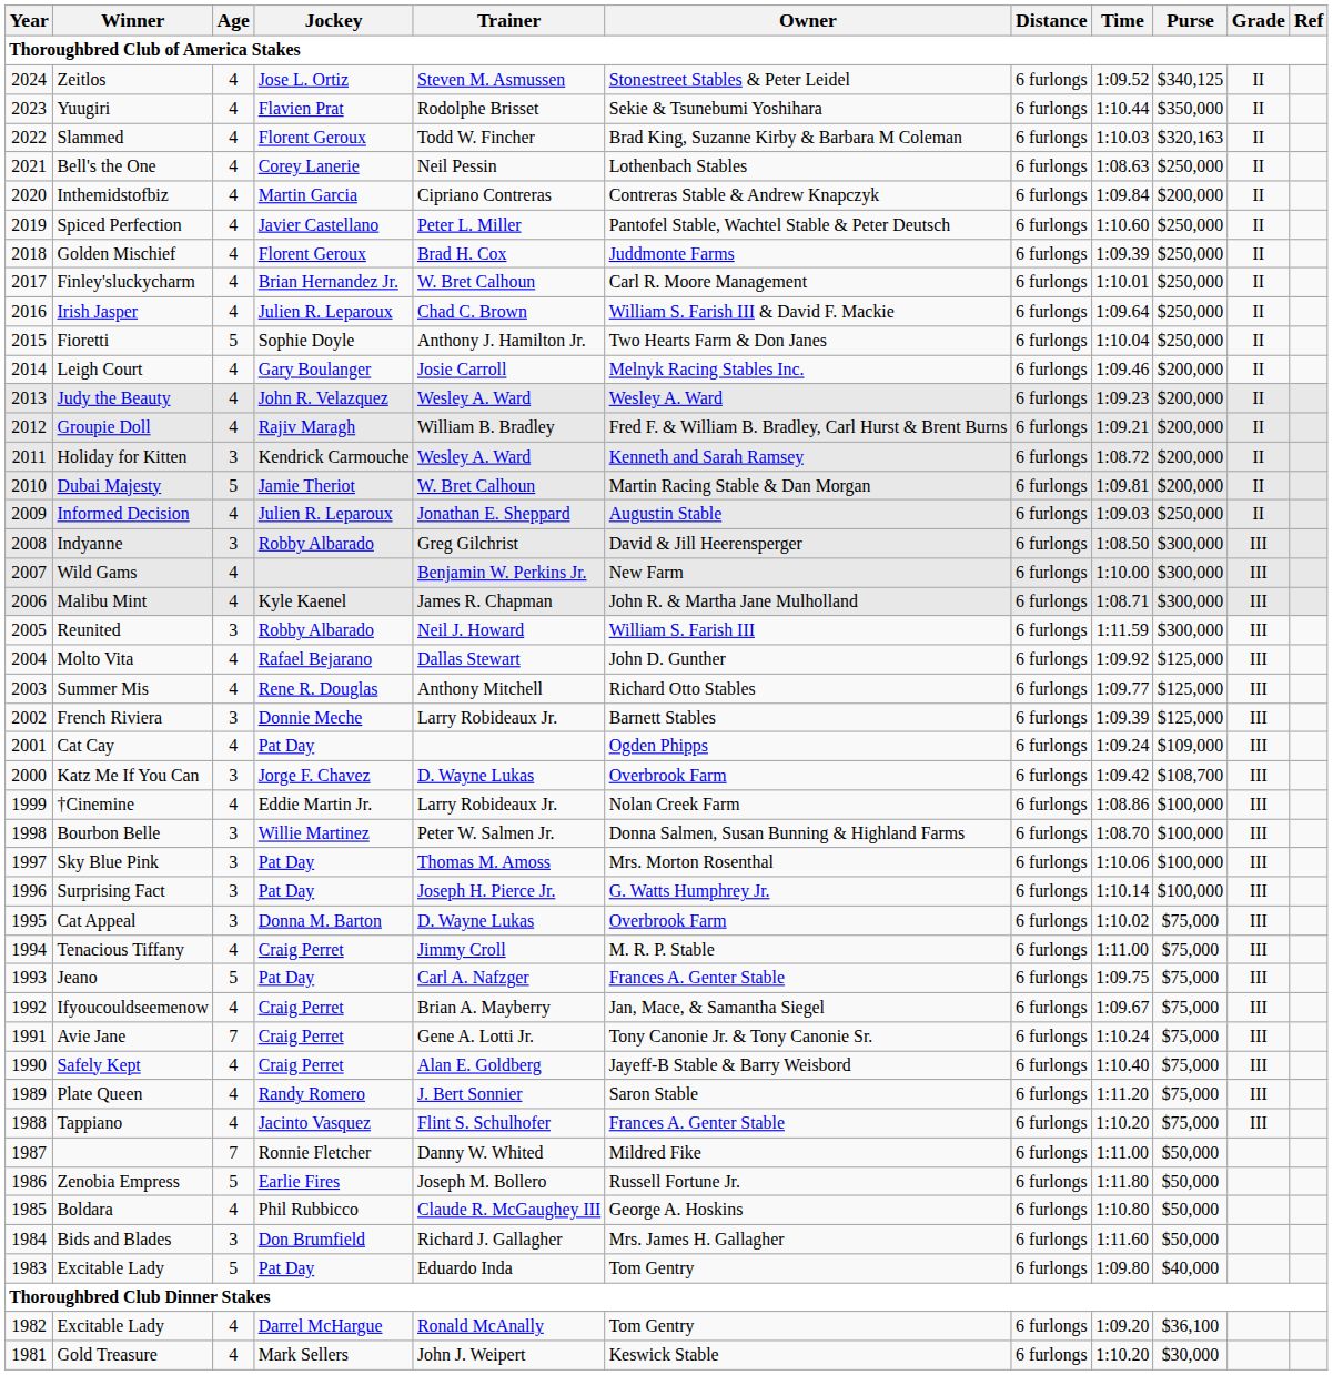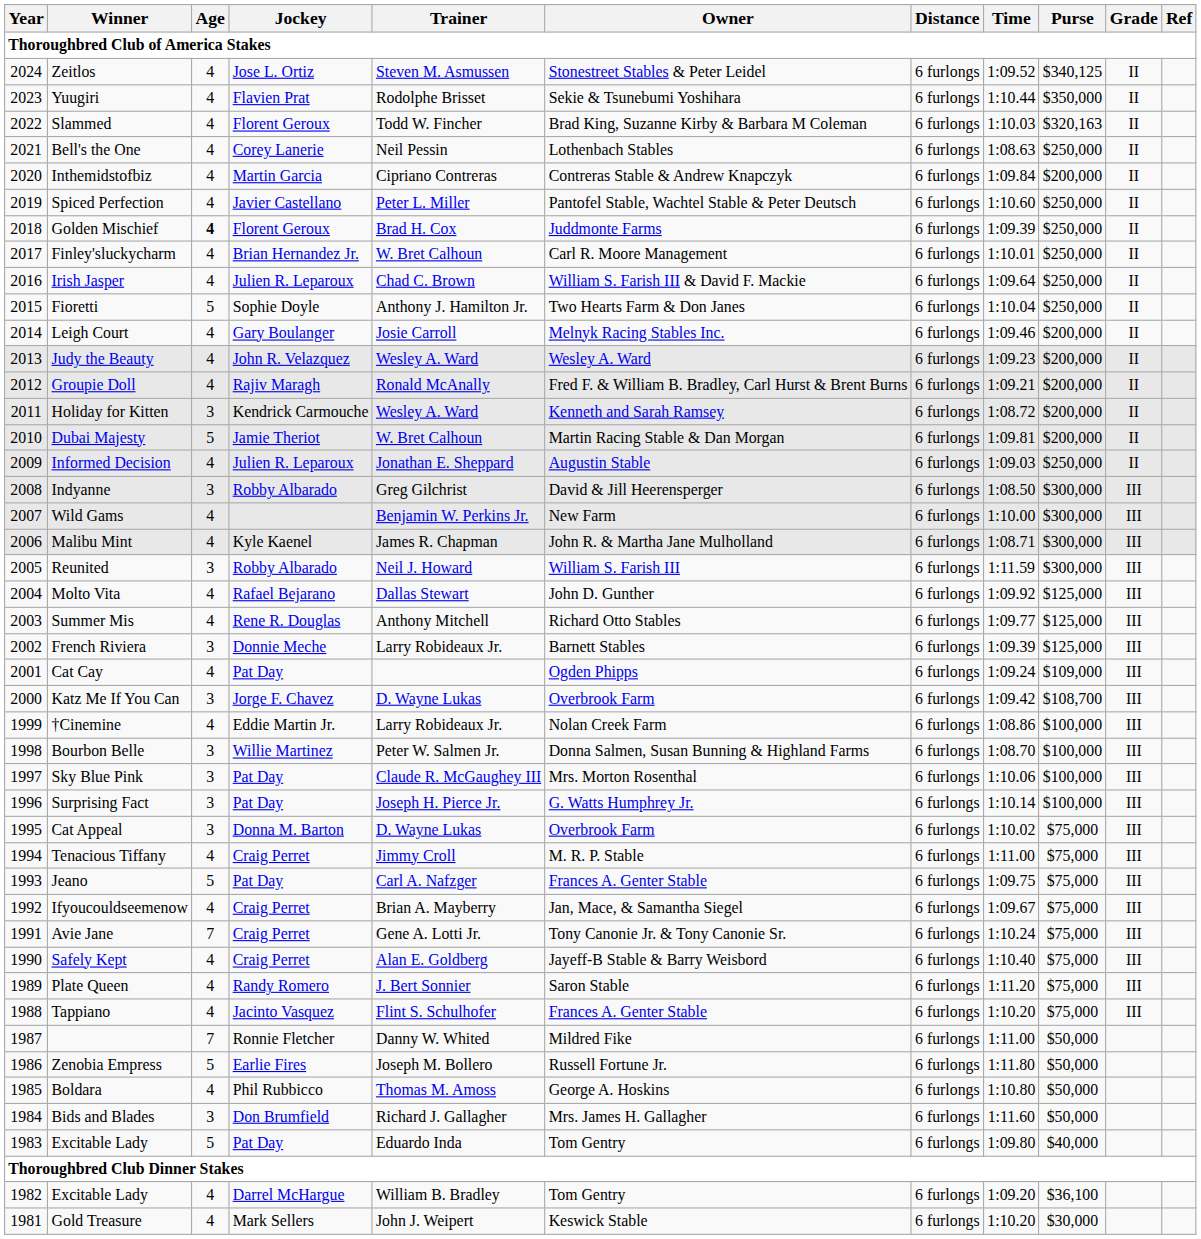 <table class="wikitable sortable">
 <tr>
 <th>Year</th>
 <th>Winner</th>
 <th>Age</th>
 <th>Jockey</th>
 <th>Trainer</th>
 <th>Owner</th>
 <th>Distance</th>
 <th>Time</th>
 <th>Purse</th>
 <th>Grade</th>
 <th>Ref</th>
 </tr>
 <tr style="font-size:90%; background-color:white">
 <td align="left" colspan=11><strong>Thoroughbred Club of America Stakes</strong></td>
 </tr>
 <tr style="font-size:90%;">
 <td align=center>2024</td>
 <td>Zeitlos</td>
 <td align=center>4</td>
 <td><a href='#'>Jose L. Ortiz</a></td>
 <td><a href='#'>Steven M. Asmussen</a></td>
 <td><a href='#'>Stonestreet Stables</a> & Peter Leidel</td>
 <td align=center>6 furlongs</td>
 <td align=center>1:09.52</td>
 <td align=center>$340,125</td>
 <td align=center>II</td>
 <td></td>
 </tr>
 <tr style="font-size:90%;">
 <td align=center>2023</td>
 <td>Yuugiri</td>
 <td align=center>4</td>
 <td><a href='#'>Flavien Prat</a></td>
 <td>Rodolphe Brisset</td>
 <td>Sekie & Tsunebumi Yoshihara</td>
 <td align=center>6 furlongs</td>
 <td align=center>1:10.44</td>
 <td align=center>$350,000</td>
 <td align=center>II</td>
 <td></td>
 </tr>
 <tr style="font-size:90%;">
 <td align=center>2022</td>
 <td>Slammed</td>
 <td align=center>4</td>
 <td><a href='#'>Florent Geroux</a></td>
 <td>Todd W. Fincher</td>
 <td>Brad King, Suzanne Kirby & Barbara M Coleman</td>
 <td align=center>6 furlongs</td>
 <td align=center>1:10.03</td>
 <td align=center>$320,163</td>
 <td align=center>II</td>
 <td></td>
 </tr>
 <tr style="font-size:90%;">
 <td align=center>2021</td>
 <td>Bell's the One</td>
 <td align=center>4</td>
 <td><a href='#'>Corey Lanerie</a></td>
 <td>Neil Pessin</td>
 <td>Lothenbach Stables</td>
 <td align=center>6 furlongs</td>
 <td align=center>1:08.63</td>
 <td align=center>$250,000</td>
 <td align=center>II</td>
 <td></td>
 </tr>
 <tr style="font-size:90%;">
 <td align=center>2020</td>
 <td>Inthemidstofbiz</td>
 <td align=center>4</td>
 <td><a href='#'>Martin Garcia</a></td>
 <td>Cipriano Contreras</td>
 <td>Contreras Stable & Andrew Knapczyk</td>
 <td align=center>6 furlongs</td>
 <td align=center>1:09.84</td>
 <td align=center>$200,000</td>
 <td align=center>II</td>
 <td></td>
 </tr>
 <tr style="font-size:90%;">
 <td align=center>2019</td>
 <td>Spiced Perfection</td>
 <td align=center>4</td>
 <td><a href='#'>Javier Castellano</a></td>
 <td><a href='#'>Peter L. Miller</a></td>
 <td>Pantofel Stable, Wachtel Stable & Peter Deutsch</td>
 <td align=center>6 furlongs</td>
 <td align=center>1:10.60</td>
 <td align=center>$250,000</td>
 <td align=center>II</td>
 <td></td>
 </tr>
 <tr style="font-size:90%;">
 <td align=center>2018</td>
 <td>Golden Mischief</td>
-<td align=center>4</td>
+<td align=center><strong>4</strong></td>
 <td><a href='#'>Florent Geroux</a></td>
 <td><a href='#'>Brad H. Cox</a></td>
 <td><a href='#'>Juddmonte Farms</a></td>
 <td align=center>6 furlongs</td>
 <td align=center>1:09.39</td>
 <td align=center>$250,000</td>
 <td align=center>II</td>
 <td></td>
 </tr>
 <tr style="font-size:90%;">
 <td align=center>2017</td>
 <td>Finley'sluckycharm</td>
 <td align=center>4</td>
 <td><a href='#'>Brian Hernandez Jr.</a></td>
 <td><a href='#'>W. Bret Calhoun</a></td>
 <td>Carl R. Moore Management</td>
 <td align=center>6 furlongs</td>
 <td align=center>1:10.01</td>
 <td align=center>$250,000</td>
 <td align=center>II</td>
 <td></td>
 </tr>
 <tr style="font-size:90%;">
 <td align=center>2016</td>
 <td><a href='#'>Irish Jasper</a></td>
 <td align=center>4</td>
 <td><a href='#'>Julien R. Leparoux</a></td>
 <td><a href='#'>Chad C. Brown</a></td>
 <td><a href='#'>William S. Farish III</a> & David F. Mackie</td>
 <td align=center>6 furlongs</td>
 <td align=center>1:09.64</td>
 <td align=center>$250,000</td>
 <td align=center>II</td>
 <td></td>
 </tr>
 <tr style="font-size:90%;">
 <td align=center>2015</td>
 <td>Fioretti</td>
 <td align=center>5</td>
 <td>Sophie Doyle</td>
 <td>Anthony J. Hamilton Jr.</td>
 <td>Two Hearts Farm &  Don Janes</td>
 <td align=center>6 furlongs</td>
 <td align=center>1:10.04</td>
 <td align=center>$250,000</td>
 <td align=center>II</td>
 <td></td>
 </tr>
 <tr style="font-size:90%;">
 <td align=center>2014</td>
 <td>Leigh Court</td>
 <td align=center>4</td>
 <td><a href='#'>Gary Boulanger</a></td>
 <td><a href='#'>Josie Carroll</a></td>
 <td><a href='#'>Melnyk Racing Stables Inc.</a></td>
 <td align=center>6 furlongs</td>
 <td align=center>1:09.46</td>
 <td align=center>$200,000</td>
 <td align=center>II</td>
 <td></td>
 </tr>
 <tr style="font-size:90%; background-color:#E8E8E8">
 <td align=center>2013</td>
 <td><a href='#'>Judy the Beauty</a></td>
 <td align=center>4</td>
 <td><a href='#'>John R. Velazquez</a></td>
 <td><a href='#'>Wesley A. Ward</a></td>
 <td><a href='#'>Wesley A. Ward</a></td>
 <td align=center>6 furlongs</td>
 <td align=center>1:09.23</td>
 <td align=center>$200,000</td>
 <td align=center>II</td>
 <td></td>
 </tr>
 <tr style="font-size:90%; background-color:#E8E8E8">
 <td align=center>2012</td>
 <td><a href='#'>Groupie Doll</a></td>
 <td align=center>4</td>
 <td><a href='#'>Rajiv Maragh</a></td>
-<td>William B. Bradley</td>
+<td><a href='#'>Ronald McAnally</a></td>
 <td>Fred F. & William B. Bradley, Carl Hurst & Brent Burns</td>
 <td align=center>6 furlongs</td>
 <td align=center>1:09.21</td>
 <td align=center>$200,000</td>
 <td align=center>II</td>
 <td></td>
 </tr>
 <tr style="font-size:90%; background-color:#E8E8E8">
 <td align=center>2011</td>
 <td>Holiday for Kitten</td>
 <td align=center>3</td>
 <td>Kendrick Carmouche</td>
 <td><a href='#'>Wesley A. Ward</a></td>
 <td><a href='#'>Kenneth and Sarah Ramsey</a></td>
 <td align=center>6 furlongs</td>
 <td align=center>1:08.72</td>
 <td align=center>$200,000</td>
 <td align=center>II</td>
 <td></td>
 </tr>
 <tr style="font-size:90%; background-color:#E8E8E8">
 <td align=center>2010</td>
 <td><a href='#'>Dubai Majesty</a></td>
 <td align=center>5</td>
 <td><a href='#'>Jamie Theriot</a></td>
 <td><a href='#'>W. Bret Calhoun</a></td>
 <td>Martin Racing Stable & Dan Morgan</td>
 <td align=center>6 furlongs</td>
 <td align=center>1:09.81</td>
 <td align=center>$200,000</td>
 <td align=center>II</td>
 <td></td>
 </tr>
 <tr style="font-size:90%; background-color:#E8E8E8">
 <td align=center>2009</td>
 <td><a href='#'>Informed Decision</a></td>
 <td align=center>4</td>
 <td><a href='#'>Julien R. Leparoux</a></td>
 <td><a href='#'>Jonathan E. Sheppard</a></td>
 <td><a href='#'>Augustin Stable</a></td>
 <td align=center>6 furlongs</td>
 <td align=center>1:09.03</td>
 <td align=center>$250,000</td>
 <td align=center>II</td>
 <td></td>
 </tr>
 <tr style="font-size:90%; background-color:#E8E8E8">
 <td align=center>2008</td>
 <td>Indyanne</td>
 <td align=center>3</td>
 <td><a href='#'>Robby Albarado</a></td>
 <td>Greg Gilchrist</td>
 <td>David & Jill Heerensperger</td>
 <td align=center>6 furlongs</td>
 <td align=center>1:08.50</td>
 <td align=center>$300,000</td>
 <td align=center>III</td>
 <td></td>
 </tr>
 <tr style="font-size:90%; background-color:#E8E8E8">
 <td align=center>2007</td>
 <td>Wild Gams</td>
 <td align=center>4</td>
 <td></td>
 <td><a href='#'>Benjamin W. Perkins Jr.</a></td>
 <td>New Farm</td>
 <td align=center>6 furlongs</td>
 <td align=center>1:10.00</td>
 <td align=center>$300,000</td>
 <td align=center>III</td>
 <td></td>
 </tr>
 <tr style="font-size:90%; background-color:#E8E8E8">
 <td align=center>2006</td>
 <td>Malibu Mint</td>
 <td align=center>4</td>
 <td>Kyle Kaenel</td>
 <td>James R. Chapman</td>
 <td>John R. & Martha Jane Mulholland</td>
 <td align=center>6 furlongs</td>
 <td align=center>1:08.71</td>
 <td align=center>$300,000</td>
 <td align=center>III</td>
 <td></td>
 </tr>
 <tr style="font-size:90%;">
 <td align=center>2005</td>
 <td>Reunited</td>
 <td align=center>3</td>
 <td><a href='#'>Robby Albarado</a></td>
 <td><a href='#'>Neil J. Howard</a></td>
 <td><a href='#'>William S. Farish III</a></td>
 <td align=center>6 furlongs</td>
 <td align=center>1:11.59</td>
 <td align=center>$300,000</td>
 <td align=center>III</td>
 <td></td>
 </tr>
 <tr style="font-size:90%;">
 <td align=center>2004</td>
 <td>Molto Vita</td>
 <td align=center>4</td>
 <td><a href='#'>Rafael Bejarano</a></td>
 <td><a href='#'>Dallas Stewart</a></td>
 <td>John D. Gunther</td>
 <td align=center>6 furlongs</td>
 <td align=center>1:09.92</td>
 <td align=center>$125,000</td>
 <td align=center>III</td>
 <td></td>
 </tr>
 <tr style="font-size:90%;">
 <td align=center>2003</td>
 <td>Summer Mis</td>
 <td align=center>4</td>
 <td><a href='#'>Rene R. Douglas</a></td>
 <td>Anthony Mitchell</td>
 <td>Richard Otto Stables</td>
 <td align=center>6 furlongs</td>
 <td align=center>1:09.77</td>
 <td align=center>$125,000</td>
 <td align=center>III</td>
 <td></td>
 </tr>
 <tr style="font-size:90%;">
 <td align=center>2002</td>
 <td>French Riviera</td>
 <td align=center>3</td>
 <td><a href='#'>Donnie Meche</a></td>
 <td>Larry Robideaux Jr.</td>
 <td>Barnett Stables</td>
 <td align=center>6 furlongs</td>
 <td align=center>1:09.39</td>
 <td align=center>$125,000</td>
 <td align=center>III</td>
 <td></td>
 </tr>
 <tr style="font-size:90%;">
 <td align=center>2001</td>
 <td>Cat Cay</td>
 <td align=center>4</td>
 <td><a href='#'>Pat Day</a></td>
 <td></td>
 <td><a href='#'>Ogden Phipps</a></td>
 <td align=center>6 furlongs</td>
 <td align=center>1:09.24</td>
 <td align=center>$109,000</td>
 <td align=center>III</td>
 <td></td>
 </tr>
 <tr style="font-size:90%;">
 <td align=center>2000</td>
 <td>Katz Me If You Can</td>
 <td align=center>3</td>
 <td><a href='#'>Jorge F. Chavez</a></td>
 <td><a href='#'>D. Wayne Lukas</a></td>
 <td><a href='#'>Overbrook Farm</a></td>
 <td align=center>6 furlongs</td>
 <td align=center>1:09.42</td>
 <td align=center>$108,700</td>
 <td align=center>III</td>
 <td></td>
 </tr>
 <tr style="font-size:90%;">
 <td align=center>1999</td>
 <td>†Cinemine</td>
 <td align=center>4</td>
 <td>Eddie Martin Jr.</td>
 <td>Larry Robideaux Jr.</td>
 <td>Nolan Creek Farm</td>
 <td align=center>6 furlongs</td>
 <td align=center>1:08.86</td>
 <td align=center>$100,000</td>
 <td align=center>III</td>
 <td></td>
 </tr>
 <tr style="font-size:90%;">
 <td align=center>1998</td>
 <td>Bourbon Belle</td>
 <td align=center>3</td>
 <td><a href='#'>Willie Martinez</a></td>
 <td>Peter W. Salmen Jr.</td>
 <td>Donna Salmen, Susan Bunning & Highland Farms</td>
 <td align=center>6 furlongs</td>
 <td align=center>1:08.70</td>
 <td align=center>$100,000</td>
 <td align=center>III</td>
 <td></td>
 </tr>
 <tr style="font-size:90%;">
 <td align=center>1997</td>
 <td>Sky Blue Pink</td>
 <td align=center>3</td>
 <td><a href='#'>Pat Day</a></td>
-<td><a href='#'>Thomas M. Amoss</a></td>
+<td><a href='#'>Claude R. McGaughey III</a></td>
 <td>Mrs. Morton Rosenthal</td>
 <td align=center>6 furlongs</td>
 <td align=center>1:10.06</td>
 <td align=center>$100,000</td>
 <td align=center>III</td>
 <td></td>
 </tr>
 <tr style="font-size:90%;">
 <td align=center>1996</td>
 <td>Surprising Fact</td>
 <td align=center>3</td>
 <td><a href='#'>Pat Day</a></td>
 <td><a href='#'>Joseph H. Pierce Jr.</a></td>
 <td><a href='#'>G. Watts Humphrey Jr.</a></td>
 <td align=center>6 furlongs</td>
 <td align=center>1:10.14</td>
 <td align=center>$100,000</td>
 <td align=center>III</td>
 <td></td>
 </tr>
 <tr style="font-size:90%;">
 <td align=center>1995</td>
 <td>Cat Appeal</td>
 <td align=center>3</td>
 <td><a href='#'>Donna M. Barton</a></td>
 <td><a href='#'>D. Wayne Lukas</a></td>
 <td><a href='#'>Overbrook Farm</a></td>
 <td align=center>6 furlongs</td>
 <td align=center>1:10.02</td>
 <td align=center>$75,000</td>
 <td align=center>III</td>
 <td></td>
 </tr>
 <tr style="font-size:90%;">
 <td align=center>1994</td>
 <td>Tenacious Tiffany</td>
 <td align=center>4</td>
 <td><a href='#'>Craig Perret</a></td>
 <td><a href='#'>Jimmy Croll</a></td>
 <td>M. R. P. Stable</td>
 <td align=center>6 furlongs</td>
 <td align=center>1:11.00</td>
 <td align=center>$75,000</td>
 <td align=center>III</td>
 <td></td>
 </tr>
 <tr style="font-size:90%;">
 <td align=center>1993</td>
 <td>Jeano</td>
 <td align=center>5</td>
 <td><a href='#'>Pat Day</a></td>
 <td><a href='#'>Carl A. Nafzger</a></td>
 <td><a href='#'>Frances A. Genter Stable</a></td>
 <td align=center>6 furlongs</td>
 <td align=center>1:09.75</td>
 <td align=center>$75,000</td>
 <td align=center>III</td>
 <td></td>
 </tr>
 <tr style="font-size:90%;">
 <td align=center>1992</td>
 <td>Ifyoucouldseemenow</td>
 <td align=center>4</td>
 <td><a href='#'>Craig Perret</a></td>
 <td>Brian A. Mayberry</td>
 <td>Jan, Mace, & Samantha Siegel</td>
 <td align=center>6 furlongs</td>
 <td align=center>1:09.67</td>
 <td align=center>$75,000</td>
 <td align=center>III</td>
 <td></td>
 </tr>
 <tr style="font-size:90%;">
 <td align=center>1991</td>
 <td>Avie Jane</td>
 <td align=center>7</td>
 <td><a href='#'>Craig Perret</a></td>
 <td>Gene A. Lotti Jr.</td>
 <td>Tony Canonie Jr. & Tony Canonie Sr.</td>
 <td align=center>6 furlongs</td>
 <td align=center>1:10.24</td>
 <td align=center>$75,000</td>
 <td align=center>III</td>
 <td></td>
 </tr>
 <tr style="font-size:90%;">
 <td align=center>1990</td>
 <td><a href='#'>Safely Kept</a></td>
 <td align=center>4</td>
 <td><a href='#'>Craig Perret</a></td>
 <td><a href='#'>Alan E. Goldberg</a></td>
 <td>Jayeff-B Stable & Barry Weisbord</td>
 <td align=center>6 furlongs</td>
 <td align=center>1:10.40</td>
 <td align=center>$75,000</td>
 <td align=center>III</td>
 <td></td>
 </tr>
 <tr style="font-size:90%;">
 <td align=center>1989</td>
 <td>Plate Queen</td>
 <td align=center>4</td>
 <td><a href='#'>Randy Romero</a></td>
 <td><a href='#'>J. Bert Sonnier</a></td>
 <td>Saron Stable</td>
 <td align=center>6 furlongs</td>
 <td align=center>1:11.20</td>
 <td align=center>$75,000</td>
 <td align=center>III</td>
 <td></td>
 </tr>
 <tr style="font-size:90%;">
 <td align=center>1988</td>
 <td>Tappiano</td>
 <td align=center>4</td>
 <td><a href='#'>Jacinto Vasquez</a></td>
 <td><a href='#'>Flint S. Schulhofer</a></td>
 <td><a href='#'>Frances A. Genter Stable</a></td>
 <td align=center>6 furlongs</td>
 <td align=center>1:10.20</td>
 <td align=center>$75,000</td>
 <td align=center>III</td>
 <td></td>
 </tr>
 <tr style="font-size:90%;">
 <td align=center>1987</td>
 <td></td>
 <td align=center>7</td>
 <td>Ronnie Fletcher</td>
 <td>Danny W. Whited</td>
 <td>Mildred Fike</td>
 <td align=center>6 furlongs</td>
 <td align=center>1:11.00</td>
 <td align=center>$50,000</td>
 <td align=center></td>
 <td></td>
 </tr>
 <tr style="font-size:90%;">
 <td align=center>1986</td>
 <td>Zenobia Empress</td>
 <td align=center>5</td>
 <td><a href='#'>Earlie Fires</a></td>
 <td>Joseph M. Bollero</td>
 <td>Russell Fortune Jr.</td>
 <td align=center>6 furlongs</td>
 <td align=center>1:11.80</td>
 <td align=center>$50,000</td>
 <td align=center></td>
 <td></td>
 </tr>
 <tr style="font-size:90%;">
 <td align=center>1985</td>
 <td>Boldara</td>
 <td align=center>4</td>
 <td>Phil Rubbicco</td>
-<td><a href='#'>Claude R. McGaughey III</a></td>
+<td><a href='#'>Thomas M. Amoss</a></td>
 <td>George A. Hoskins</td>
 <td align=center>6 furlongs</td>
 <td align=center>1:10.80</td>
 <td align=center>$50,000</td>
 <td align=center></td>
 <td></td>
 </tr>
 <tr style="font-size:90%;">
 <td align=center>1984</td>
 <td>Bids and Blades</td>
 <td align=center>3</td>
 <td><a href='#'>Don Brumfield</a></td>
 <td>Richard J. Gallagher</td>
 <td>Mrs. James H. Gallagher</td>
 <td align=center>6 furlongs</td>
 <td align=center>1:11.60</td>
 <td align=center>$50,000</td>
 <td align=center></td>
 <td></td>
 </tr>
 <tr style="font-size:90%;">
 <td align=center>1983</td>
 <td>Excitable Lady</td>
 <td align=center>5</td>
 <td><a href='#'>Pat Day</a></td>
 <td>Eduardo Inda</td>
 <td>Tom Gentry</td>
 <td align=center>6 furlongs</td>
 <td align=center>1:09.80</td>
 <td align=center>$40,000</td>
 <td align=center></td>
 <td></td>
 </tr>
 <tr style="font-size:90%; background-color:white">
 <td align="left" colspan=11><strong>Thoroughbred Club Dinner Stakes</strong></td>
 </tr>
 <tr style="font-size:90%;">
 <td align=center>1982</td>
 <td>Excitable Lady</td>
 <td align=center>4</td>
 <td><a href='#'>Darrel McHargue</a></td>
-<td><a href='#'>Ronald McAnally</a></td>
+<td>William B. Bradley</td>
 <td>Tom Gentry</td>
 <td align=center>6 furlongs</td>
 <td align=center>1:09.20</td>
 <td align=center>$36,100</td>
 <td align=center></td>
 <td></td>
 </tr>
 <tr style="font-size:90%;">
 <td align=center>1981</td>
 <td>Gold Treasure</td>
 <td align=center>4</td>
 <td>Mark Sellers</td>
 <td>John J. Weipert</td>
 <td>Keswick Stable</td>
 <td align=center>6 furlongs</td>
 <td align=center>1:10.20</td>
 <td align=center>$30,000</td>
 <td align=center></td>
 <td></td>
 </tr>
 </table>
